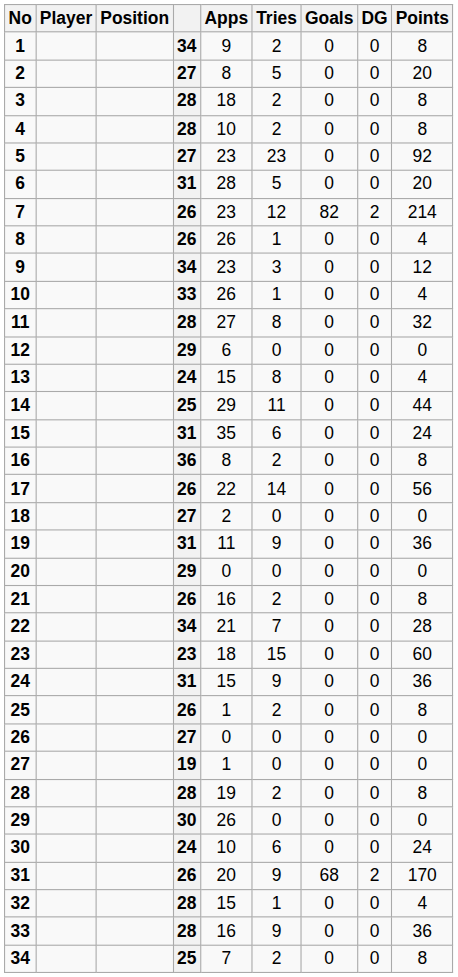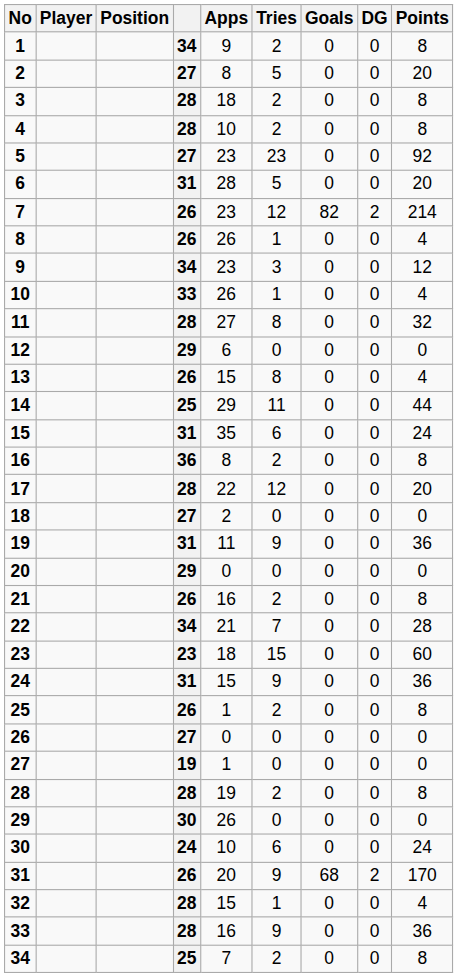 <table class="wikitable sortable" style="text-align:center;">
 <tr>
 <th>No</th>
 <th>Player</th>
 <th>Position</th>
 <th></th>
 <th>Apps</th>
 <th>Tries</th>
 <th>Goals</th>
 <th>DG</th>
 <th>Points</th>
 </tr>
 <tr>
 <td><strong>1</strong></td>
 <td style="text-align:left;"></td>
 <td></td>
 <th>34</th>
 <td>9</td>
 <td>2</td>
 <td>0</td>
 <td>0</td>
 <td>8</td>
 </tr>
 <tr>
 <td><strong>2</strong></td>
 <td style="text-align:left;"></td>
 <td></td>
 <th>27</th>
 <td>8</td>
 <td>5</td>
 <td>0</td>
 <td>0</td>
 <td>20</td>
 </tr>
 <tr>
 <td><strong>3</strong></td>
 <td style="text-align:left;"></td>
 <td></td>
 <th>28</th>
 <td>18</td>
 <td>2</td>
 <td>0</td>
 <td>0</td>
 <td>8</td>
 </tr>
 <tr>
 <td><strong>4</strong></td>
 <td style="text-align:left;"></td>
 <td></td>
 <th>28</th>
 <td>10</td>
 <td>2</td>
 <td>0</td>
 <td>0</td>
 <td>8</td>
 </tr>
 <tr>
 <td><strong>5</strong></td>
 <td style="text-align:left;"></td>
 <td></td>
 <th>27</th>
 <td>23</td>
 <td>23</td>
 <td>0</td>
 <td>0</td>
 <td>92</td>
 </tr>
 <tr>
 <td><strong>6</strong></td>
 <td style="text-align:left;"></td>
 <td></td>
 <th>31</th>
 <td>28</td>
 <td>5</td>
 <td>0</td>
 <td>0</td>
 <td>20</td>
 </tr>
 <tr>
 <td><strong>7</strong></td>
 <td style="text-align:left;"></td>
 <td></td>
 <th>26</th>
 <td>23</td>
 <td>12</td>
 <td>82</td>
 <td>2</td>
 <td>214</td>
 </tr>
 <tr>
 <td><strong>8</strong></td>
 <td style="text-align:left;"></td>
 <td></td>
 <th>26</th>
 <td>26</td>
 <td>1</td>
 <td>0</td>
 <td>0</td>
 <td>4</td>
 </tr>
 <tr>
 <td><strong>9</strong></td>
 <td style="text-align:left;"></td>
 <td></td>
 <th>34</th>
 <td>23</td>
 <td>3</td>
 <td>0</td>
 <td>0</td>
 <td>12</td>
 </tr>
 <tr>
 <td><strong>10</strong></td>
 <td style="text-align:left;"></td>
 <td></td>
 <th>33</th>
 <td>26</td>
 <td>1</td>
 <td>0</td>
 <td>0</td>
 <td>4</td>
 </tr>
 <tr>
 <td><strong>11</strong></td>
 <td style="text-align:left;"></td>
 <td></td>
 <th>28</th>
 <td>27</td>
 <td>8</td>
 <td>0</td>
 <td>0</td>
 <td>32</td>
 </tr>
 <tr>
 <td><strong>12</strong></td>
 <td style="text-align:left;"></td>
 <td></td>
 <th>29</th>
 <td>6</td>
 <td>0</td>
 <td>0</td>
 <td>0</td>
 <td>0</td>
 </tr>
 <tr>
 <td><strong>13</strong></td>
 <td style="text-align:left;"></td>
 <td></td>
-<th>24</th>
+<th>26</th>
 <td>15</td>
 <td>8</td>
 <td>0</td>
 <td>0</td>
 <td>4</td>
 </tr>
 <tr>
 <td><strong>14</strong></td>
 <td style="text-align:left;"></td>
 <td></td>
 <th>25</th>
 <td>29</td>
 <td>11</td>
 <td>0</td>
 <td>0</td>
 <td>44</td>
 </tr>
 <tr>
 <td><strong>15</strong></td>
 <td style="text-align:left;"></td>
 <td></td>
 <th>31</th>
 <td>35</td>
 <td>6</td>
 <td>0</td>
 <td>0</td>
 <td>24</td>
 </tr>
 <tr>
 <td><strong>16</strong></td>
 <td style="text-align:left;"></td>
 <td></td>
 <th>36</th>
 <td>8</td>
 <td>2</td>
 <td>0</td>
 <td>0</td>
 <td>8</td>
 </tr>
 <tr>
 <td><strong>17</strong></td>
 <td style="text-align:left;"></td>
 <td></td>
-<th>26</th>
+<th>28</th>
 <td>22</td>
-<td>14</td>
+<td>12</td>
 <td>0</td>
 <td>0</td>
-<td>56</td>
+<td>20</td>
 </tr>
 <tr>
 <td><strong>18</strong></td>
 <td style="text-align:left;"></td>
 <td></td>
 <th>27</th>
 <td>2</td>
 <td>0</td>
 <td>0</td>
 <td>0</td>
 <td>0</td>
 </tr>
 <tr>
 <td><strong>19</strong></td>
 <td style="text-align:left;"></td>
 <td></td>
 <th>31</th>
 <td>11</td>
 <td>9</td>
 <td>0</td>
 <td>0</td>
 <td>36</td>
 </tr>
 <tr>
 <td><strong>20</strong></td>
 <td style="text-align:left;"></td>
 <td></td>
 <th>29</th>
 <td>0</td>
 <td>0</td>
 <td>0</td>
 <td>0</td>
 <td>0</td>
 </tr>
 <tr>
 <td><strong>21</strong></td>
 <td style="text-align:left;"></td>
 <td></td>
 <th>26</th>
 <td>16</td>
 <td>2</td>
 <td>0</td>
 <td>0</td>
 <td>8</td>
 </tr>
 <tr>
 <td><strong>22</strong></td>
 <td style="text-align:left;"></td>
 <td></td>
 <th>34</th>
 <td>21</td>
 <td>7</td>
 <td>0</td>
 <td>0</td>
 <td>28</td>
 </tr>
 <tr>
 <td><strong>23</strong></td>
 <td style="text-align:left;"></td>
 <td></td>
 <th>23</th>
 <td>18</td>
 <td>15</td>
 <td>0</td>
 <td>0</td>
 <td>60</td>
 </tr>
 <tr>
 <td><strong>24</strong></td>
 <td style="text-align:left;"></td>
 <td></td>
 <th>31</th>
 <td>15</td>
 <td>9</td>
 <td>0</td>
 <td>0</td>
 <td>36</td>
 </tr>
 <tr>
 <td><strong>25</strong></td>
 <td style="text-align:left;"></td>
 <td></td>
 <th>26</th>
 <td>1</td>
 <td>2</td>
 <td>0</td>
 <td>0</td>
 <td>8</td>
 </tr>
 <tr>
 <td><strong>26</strong></td>
 <td style="text-align:left;"></td>
 <td></td>
 <th>27</th>
 <td>0</td>
 <td>0</td>
 <td>0</td>
 <td>0</td>
 <td>0</td>
 </tr>
 <tr>
 <td><strong>27</strong></td>
 <td style="text-align:left;"></td>
 <td></td>
 <th>19</th>
 <td>1</td>
 <td>0</td>
 <td>0</td>
 <td>0</td>
 <td>0</td>
 </tr>
 <tr>
 <td><strong>28</strong></td>
 <td style="text-align:left;"></td>
 <td></td>
 <th>28</th>
 <td>19</td>
 <td>2</td>
 <td>0</td>
 <td>0</td>
 <td>8</td>
 </tr>
 <tr>
 <td><strong>29</strong></td>
 <td style="text-align:left;"></td>
 <td></td>
 <th>30</th>
 <td>26</td>
 <td>0</td>
 <td>0</td>
 <td>0</td>
 <td>0</td>
 </tr>
 <tr>
 <td><strong>30</strong></td>
 <td style="text-align:left;"></td>
 <td></td>
 <th>24</th>
 <td>10</td>
 <td>6</td>
 <td>0</td>
 <td>0</td>
 <td>24</td>
 </tr>
 <tr>
 <td><strong>31</strong></td>
 <td style="text-align:left;"></td>
 <td></td>
 <th>26</th>
 <td>20</td>
 <td>9</td>
 <td>68</td>
 <td>2</td>
 <td>170</td>
 </tr>
 <tr>
 <td><strong>32</strong></td>
 <td style="text-align:left;"></td>
 <td></td>
 <th>28</th>
 <td>15</td>
 <td>1</td>
 <td>0</td>
 <td>0</td>
 <td>4</td>
 </tr>
 <tr>
 <td><strong>33</strong></td>
 <td style="text-align:left;"></td>
 <td></td>
 <th>28</th>
 <td>16</td>
 <td>9</td>
 <td>0</td>
 <td>0</td>
 <td>36</td>
 </tr>
 <tr>
 <td><strong>34</strong></td>
 <td style="text-align:left;"></td>
 <td></td>
 <th>25</th>
 <td>7</td>
 <td>2</td>
 <td>0</td>
 <td>0</td>
 <td>8</td>
 </tr>
 </table>
